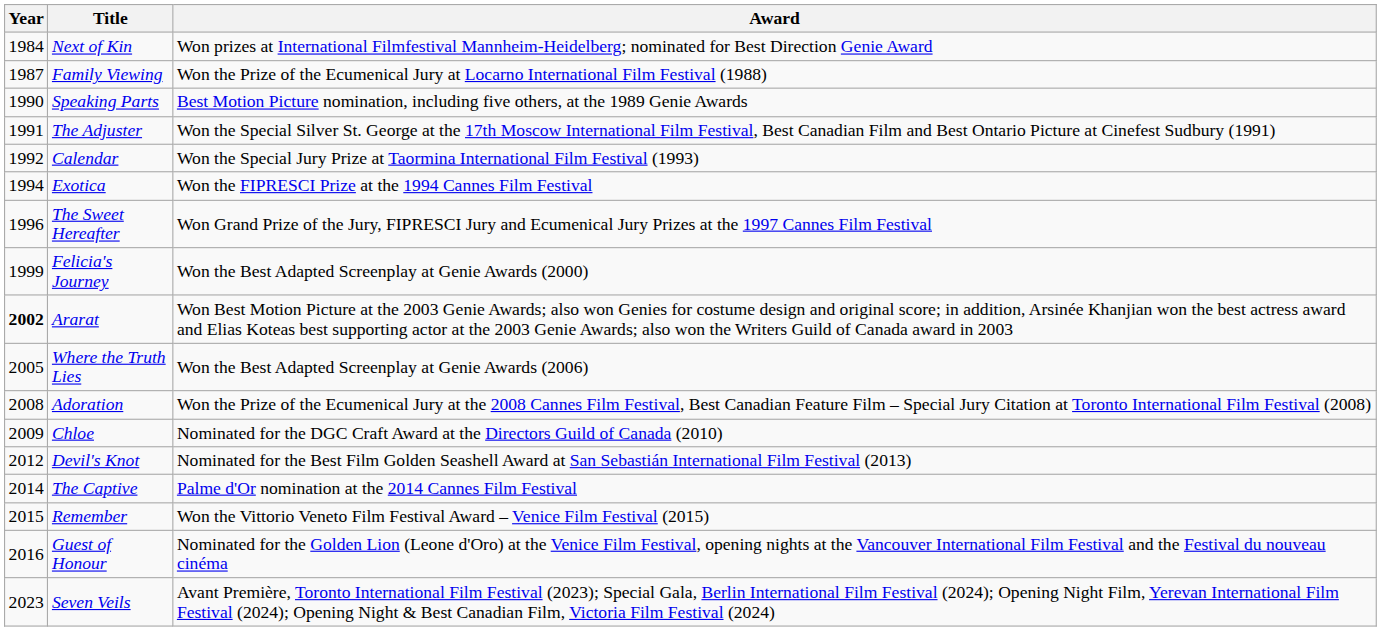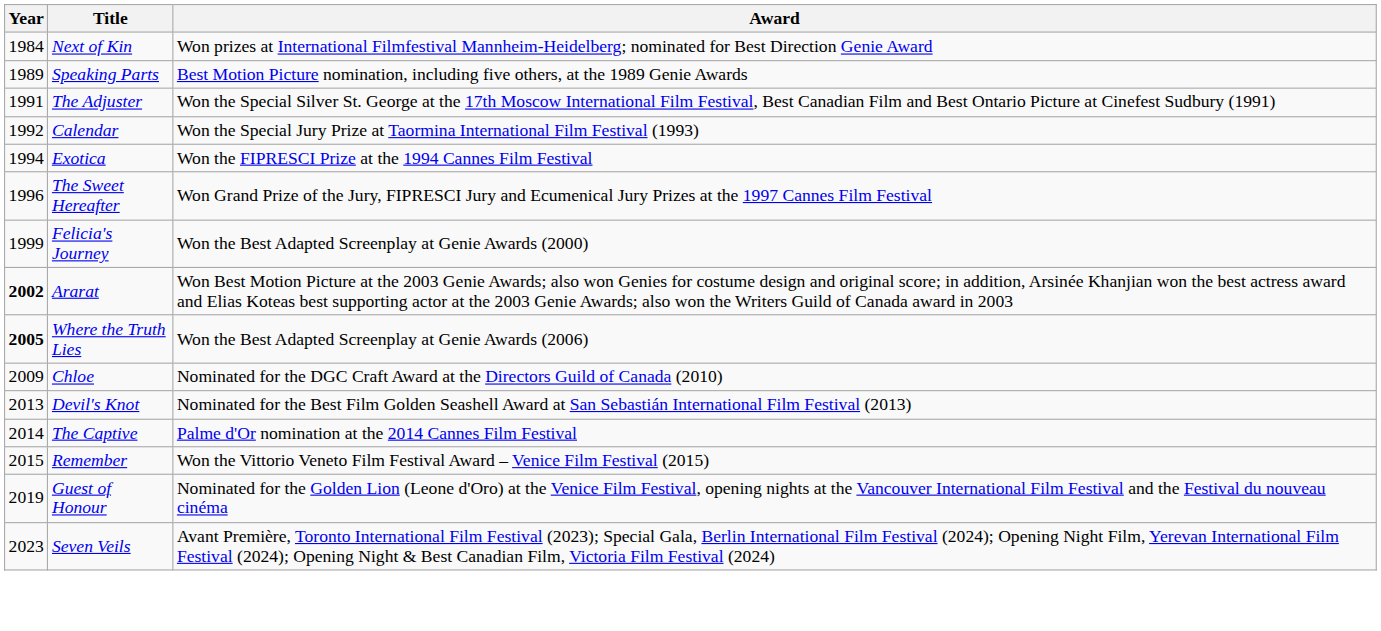 <table class="wikitable">
 <tr>
 <th>Year</th>
 <th>Title</th>
 <th>Award</th>
 </tr>
 <tr>
 <td>1984</td>
 <td><em><a href='#'>Next of Kin</a></em></td>
 <td>Won prizes at <a href='#'>International Filmfestival Mannheim-Heidelberg</a>; nominated for Best Direction <a href='#'>Genie Award</a></td>
 </tr>
 <tr>
-<td>1987</td>
-<td><em><a href='#'>Family Viewing</a></em></td>
-<td>Won the Prize of the Ecumenical Jury at <a href='#'>Locarno International Film Festival</a> (1988)</td>
-</tr>
-<tr>
-<td>1990</td>
+<td>1989</td>
 <td><em><a href='#'>Speaking Parts</a></em></td>
 <td><a href='#'>Best Motion Picture</a> nomination, including five others, at the 1989 Genie Awards</td>
 </tr>
 <tr>
 <td>1991</td>
 <td><em><a href='#'>The Adjuster</a></em></td>
 <td>Won the Special Silver St. George at the <a href='#'>17th Moscow International Film Festival</a>, Best Canadian Film and Best Ontario Picture at Cinefest Sudbury (1991)</td>
 </tr>
 <tr>
 <td>1992</td>
 <td><em><a href='#'>Calendar</a></em></td>
 <td>Won the Special Jury Prize at <a href='#'>Taormina International Film Festival</a> (1993)</td>
 </tr>
 <tr>
 <td>1994</td>
 <td><em><a href='#'>Exotica</a></em></td>
 <td>Won the <a href='#'>FIPRESCI Prize</a> at the <a href='#'>1994 Cannes Film Festival</a></td>
 </tr>
 <tr>
 <td>1996</td>
 <td><em><a href='#'>The Sweet Hereafter</a></em></td>
 <td>Won Grand Prize of the Jury, FIPRESCI Jury and Ecumenical Jury Prizes at the <a href='#'>1997 Cannes Film Festival</a></td>
 </tr>
 <tr>
 <td>1999</td>
 <td><em><a href='#'>Felicia's Journey</a></em></td>
 <td>Won the Best Adapted Screenplay at Genie Awards (2000)</td>
 </tr>
 <tr>
 <td><strong>2002</strong></td>
 <td><em><a href='#'>Ararat</a></em></td>
 <td>Won Best Motion Picture at the 2003 Genie Awards; also won Genies for costume design and original score; in addition, Arsinée Khanjian won the best actress award and Elias Koteas best supporting actor at the 2003 Genie Awards; also won the Writers Guild of Canada award in 2003</td>
 </tr>
 <tr>
-<td>2005</td>
+<td><strong>2005</strong></td>
 <td><em><a href='#'>Where the Truth Lies</a></em></td>
 <td>Won the Best Adapted Screenplay at Genie Awards (2006)</td>
-</tr>
-<tr>
-<td>2008</td>
-<td><em><a href='#'>Adoration</a></em></td>
-<td>Won the Prize of the Ecumenical Jury at the <a href='#'>2008 Cannes Film Festival</a>, Best Canadian Feature Film – Special Jury Citation at <a href='#'>Toronto International Film Festival</a> (2008)</td>
 </tr>
 <tr>
 <td>2009</td>
 <td><em><a href='#'>Chloe</a></em></td>
 <td>Nominated for the DGC Craft Award at the <a href='#'>Directors Guild of Canada</a> (2010)</td>
 </tr>
 <tr>
-<td>2012</td>
+<td>2013</td>
 <td><em><a href='#'>Devil's Knot</a></em></td>
 <td>Nominated for the Best Film Golden Seashell Award at <a href='#'>San Sebastián International Film Festival</a> (2013)</td>
 </tr>
 <tr>
 <td>2014</td>
 <td><em><a href='#'>The Captive</a></em></td>
 <td><a href='#'>Palme d'Or</a> nomination at the <a href='#'>2014 Cannes Film Festival</a></td>
 </tr>
 <tr>
 <td>2015</td>
 <td><em><a href='#'>Remember</a></em></td>
 <td>Won the Vittorio Veneto Film Festival Award – <a href='#'>Venice Film Festival</a> (2015)</td>
 </tr>
 <tr>
-<td>2016</td>
+<td>2019</td>
 <td><em><a href='#'>Guest of Honour</a></em></td>
 <td>Nominated for the <a href='#'>Golden Lion</a> (Leone d'Oro) at the <a href='#'>Venice Film Festival</a>, opening nights at the <a href='#'>Vancouver International Film Festival</a> and the <a href='#'>Festival du nouveau cinéma</a></td>
 </tr>
 <tr>
 <td>2023</td>
 <td><em><a href='#'>Seven Veils</a></em></td>
 <td>Avant Première, <a href='#'>Toronto International Film Festival</a> (2023); Special Gala, <a href='#'>Berlin International Film Festival</a> (2024); Opening Night Film, <a href='#'>Yerevan International Film Festival</a> (2024); Opening Night & Best Canadian Film, <a href='#'>Victoria Film Festival</a> (2024)</td>
 </tr>
 </table>
